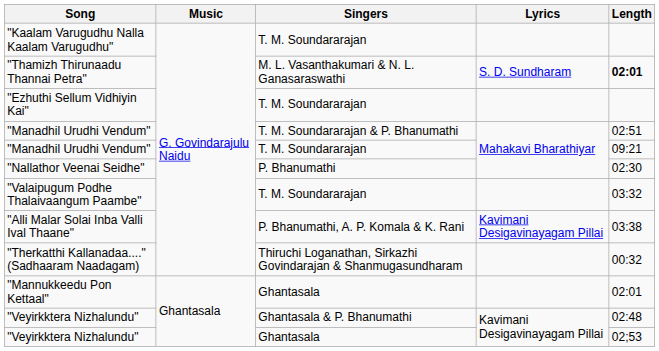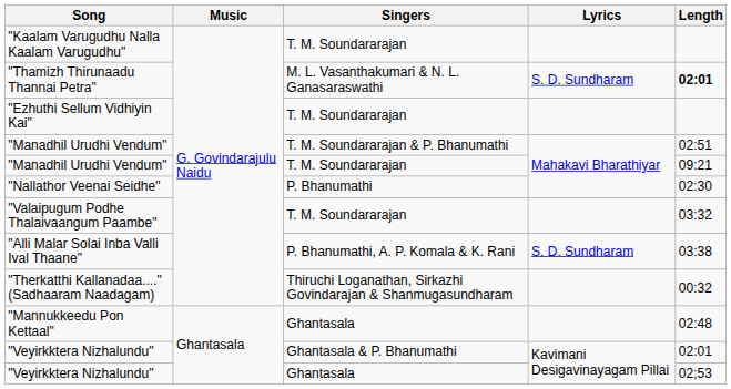 <table class="wikitable">
 <tr>
 <th>Song</th>
 <th>Music</th>
 <th>Singers</th>
 <th>Lyrics</th>
 <th>Length</th>
 </tr>
 <tr>
 <td>"Kaalam Varugudhu Nalla Kaalam Varugudhu"</td>
 <td rowspan="9"><a href='#'>G. Govindarajulu Naidu</a></td>
 <td>T. M. Soundararajan</td>
 <td></td>
 <td></td>
 </tr>
 <tr>
 <td>"Thamizh Thirunaadu Thannai Petra"</td>
 <td>M. L. Vasanthakumari & N. L. Ganasaraswathi</td>
 <td><a href='#'>S. D. Sundharam</a></td>
 <td><strong>02:01</strong></td>
 </tr>
 <tr>
 <td>"Ezhuthi Sellum Vidhiyin Kai"</td>
 <td>T. M. Soundararajan</td>
 <td></td>
 <td></td>
 </tr>
 <tr>
 <td>"Manadhil Urudhi Vendum"</td>
 <td>T. M. Soundararajan & P. Bhanumathi</td>
 <td rowspan="3"><a href='#'>Mahakavi Bharathiyar</a></td>
 <td>02:51</td>
 </tr>
 <tr>
 <td>"Manadhil Urudhi Vendum"</td>
 <td>T. M. Soundararajan</td>
 <td>09:21</td>
 </tr>
 <tr>
 <td>"Nallathor Veenai Seidhe"</td>
 <td>P. Bhanumathi</td>
 <td>02:30</td>
 </tr>
 <tr>
 <td>"Valaipugum Podhe Thalaivaangum Paambe"</td>
 <td>T. M. Soundararajan</td>
 <td></td>
 <td>03:32</td>
 </tr>
 <tr>
 <td>"Alli Malar Solai Inba Valli Ival Thaane"</td>
 <td>P. Bhanumathi, A. P. Komala & K. Rani</td>
-<td><a href='#'>Kavimani Desigavinayagam Pillai</a></td>
+<td><a href='#'>S. D. Sundharam</a></td>
 <td>03:38</td>
 </tr>
 <tr>
 <td>"Therkatthi Kallanadaa...."<br>(Sadhaaram Naadagam)</td>
 <td>Thiruchi Loganathan, Sirkazhi Govindarajan & Shanmugasundharam</td>
 <td></td>
 <td>00:32</td>
 </tr>
 <tr>
 <td>"Mannukkeedu Pon Kettaal"</td>
 <td rowspan="3">Ghantasala</td>
 <td>Ghantasala</td>
 <td></td>
-<td>02:01</td>
+<td>02:48</td>
 </tr>
 <tr>
 <td>"Veyirkktera Nizhalundu"</td>
 <td>Ghantasala & P. Bhanumathi</td>
 <td rowspan="2">Kavimani Desigavinayagam Pillai</td>
-<td>02:48</td>
+<td>02:01</td>
 </tr>
 <tr>
 <td>"Veyirkktera Nizhalundu"</td>
 <td>Ghantasala</td>
 <td>02;53</td>
 </tr>
 </table>
